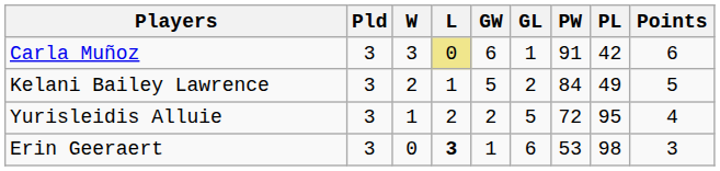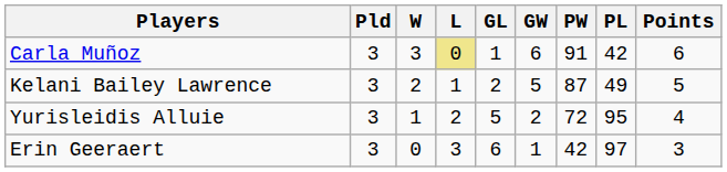 <table class=wikitable style="text-align:center">
 <tr>
 <th width=220>Players</th>
 <th width=20>Pld</th>
 <th width=20>W</th>
 <th width=20>L</th>
+<th width=20>GL</th>
 <th width=20>GW</th>
-<th width=20>GL</th>
 <th width=20>PW</th>
 <th width=20>PL</th>
 <th width=50>Points</th>
 </tr>
 <tr>
 <td align=left> <a href='#'>Carla Muñoz</a></td>
 <td>3</td>
 <td>3</td>
 <td style="background: khaki;">0</td>
+<td>1</td>
 <td>6</td>
-<td>1</td>
 <td>91</td>
 <td>42</td>
 <td>6</td>
 </tr>
 <tr>
 <td align=left> Kelani Bailey Lawrence</td>
 <td>3</td>
 <td>2</td>
 <td>1</td>
+<td>2</td>
 <td>5</td>
-<td>2</td>
-<td>84</td>
+<td>87</td>
 <td>49</td>
 <td>5</td>
 </tr>
 <tr>
 <td align=left> Yurisleidis Alluie</td>
 <td>3</td>
 <td>1</td>
 <td>2</td>
+<td>5</td>
 <td>2</td>
-<td>5</td>
 <td>72</td>
 <td>95</td>
 <td>4</td>
 </tr>
 <tr>
 <td align=left> Erin Geeraert</td>
 <td>3</td>
 <td>0</td>
-<td><strong>3</strong></td>
+<td>3</td>
+<td>6</td>
 <td>1</td>
-<td>6</td>
-<td>53</td>
-<td>98</td>
+<td>42</td>
+<td>97</td>
 <td>3</td>
 </tr>
 </table>
